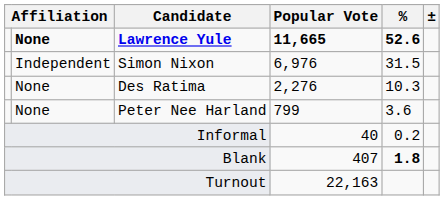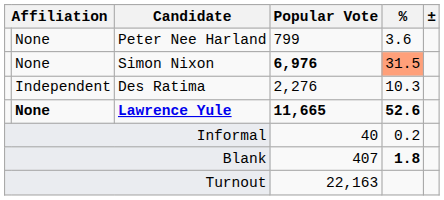 <table class="wikitable col4right col5right">
 <tr>
 <th colspan="2">Affiliation</th>
 <th>Candidate</th>
 <th>Popular Vote</th>
 <th>%</th>
 <th>±</th>
 </tr>
 <tr>
 <td></td>
-<td><strong>None</strong></td>
-<td><strong><a href='#'>Lawrence Yule</a></strong></td>
-<td><strong>11,665</strong></td>
-<td><strong>52.6</strong></td>
+<td>None</td>
+<td>Peter Nee Harland</td>
+<td>799</td>
+<td>3.6</td>
+<td></td>
+</tr>
+<tr>
+<td></td>
+<td>None</td>
+<td>Simon Nixon</td>
+<td><strong>6,976</strong></td>
+<td style="background: lightsalmon;">31.5</td>
 <td></td>
 </tr>
 <tr>
 <td></td>
 <td>Independent</td>
-<td>Simon Nixon</td>
-<td>6,976</td>
-<td>31.5</td>
-<td></td>
-</tr>
-<tr>
-<td></td>
-<td>None</td>
 <td>Des Ratima</td>
 <td>2,276</td>
 <td>10.3</td>
 <td></td>
 </tr>
 <tr>
 <td></td>
-<td>None</td>
-<td>Peter Nee Harland</td>
-<td>799</td>
-<td>3.6</td>
+<td><strong>None</strong></td>
+<td><strong><a href='#'>Lawrence Yule</a></strong></td>
+<td><strong>11,665</strong></td>
+<td><strong>52.6</strong></td>
 <td></td>
 </tr>
 <tr>
 <td colspan="3" style="text-align:right;background-color:#eaecf0">Informal</td>
 <td style="text-align:right">40</td>
 <td style="text-align:right">0.2</td>
 <td></td>
 </tr>
 <tr>
 <td colspan="3" style="text-align:right;background-color:#eaecf0">Blank</td>
 <td style="text-align:right">407</td>
 <td style="text-align:right"><strong>1.8</strong></td>
 <td></td>
 </tr>
 <tr>
 <td colspan="3" style="text-align:right;background-color:#eaecf0">Turnout</td>
 <td style="text-align:right">22,163</td>
 <td></td>
 <td></td>
 </tr>
 </table>
